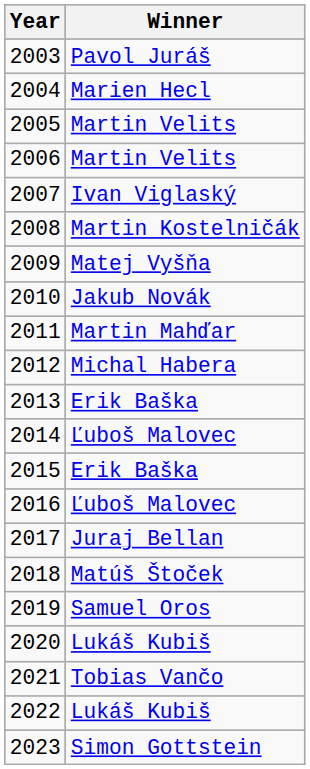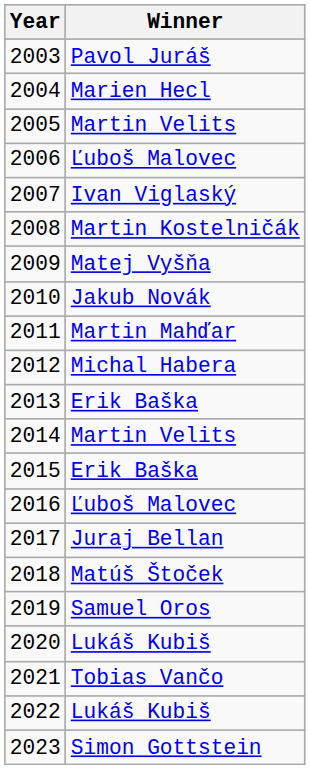 <table class="wikitable">
 <tr>
 <th>Year</th>
 <th>Winner</th>
 </tr>
 <tr>
 <td>2003</td>
 <td><a href='#'>Pavol Juráš</a></td>
 </tr>
 <tr>
 <td>2004</td>
 <td><a href='#'>Marien Hecl</a></td>
 </tr>
 <tr>
 <td>2005</td>
 <td><a href='#'>Martin Velits</a></td>
 </tr>
 <tr>
 <td>2006</td>
-<td><a href='#'>Martin Velits</a></td>
+<td><a href='#'>Ľuboš Malovec</a></td>
 </tr>
 <tr>
 <td>2007</td>
 <td><a href='#'>Ivan Viglaský</a></td>
 </tr>
 <tr>
 <td>2008</td>
 <td><a href='#'>Martin Kostelničák</a></td>
 </tr>
 <tr>
 <td>2009</td>
 <td><a href='#'>Matej Vyšňa</a></td>
 </tr>
 <tr>
 <td>2010</td>
 <td><a href='#'>Jakub Novák</a></td>
 </tr>
 <tr>
 <td>2011</td>
 <td><a href='#'>Martin Mahďar</a></td>
 </tr>
 <tr>
 <td>2012</td>
 <td><a href='#'>Michal Habera</a></td>
 </tr>
 <tr>
 <td>2013</td>
 <td><a href='#'>Erik Baška</a></td>
 </tr>
 <tr>
 <td>2014</td>
-<td><a href='#'>Ľuboš Malovec</a></td>
+<td><a href='#'>Martin Velits</a></td>
 </tr>
 <tr>
 <td>2015</td>
 <td><a href='#'>Erik Baška</a></td>
 </tr>
 <tr>
 <td>2016</td>
 <td><a href='#'>Ľuboš Malovec</a></td>
 </tr>
 <tr>
 <td>2017</td>
 <td><a href='#'>Juraj Bellan</a></td>
 </tr>
 <tr>
 <td>2018</td>
 <td><a href='#'>Matúš Štoček</a></td>
 </tr>
 <tr>
 <td>2019</td>
 <td><a href='#'>Samuel Oros</a></td>
 </tr>
 <tr>
 <td>2020</td>
 <td><a href='#'>Lukáš Kubiš</a></td>
 </tr>
 <tr>
 <td>2021</td>
 <td><a href='#'>Tobias Vančo</a></td>
 </tr>
 <tr>
 <td>2022</td>
 <td><a href='#'>Lukáš Kubiš</a></td>
 </tr>
 <tr>
 <td>2023</td>
 <td><a href='#'>Simon Gottstein</a></td>
 </tr>
 </table>
